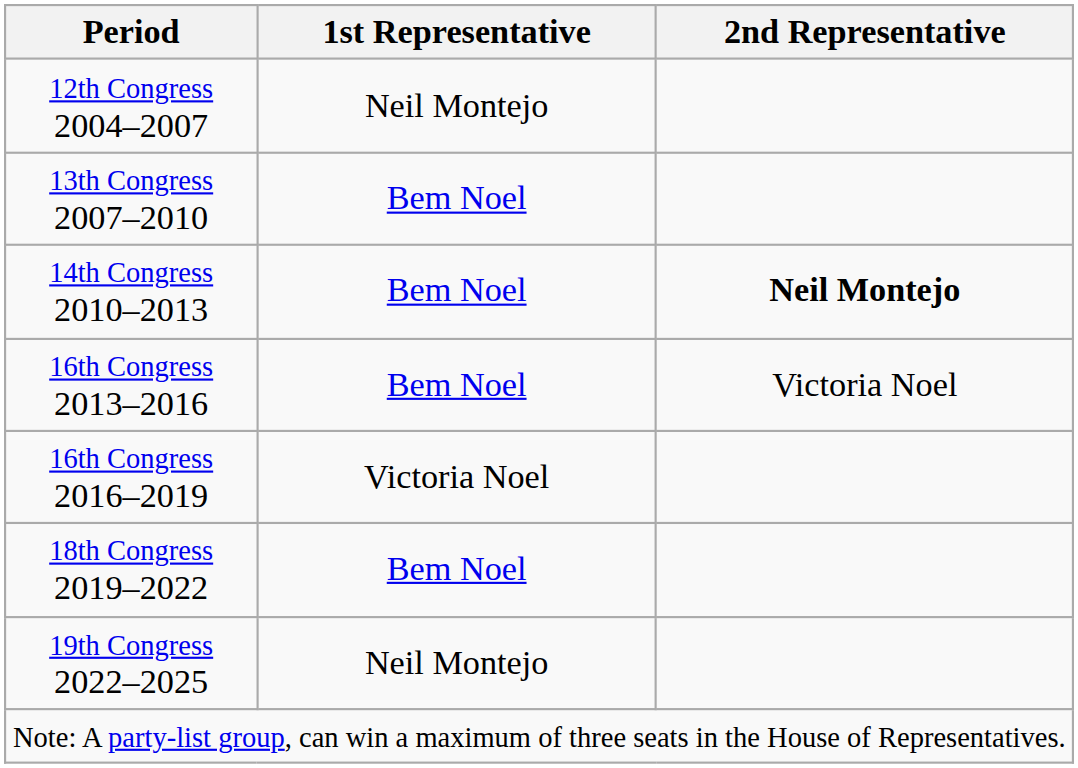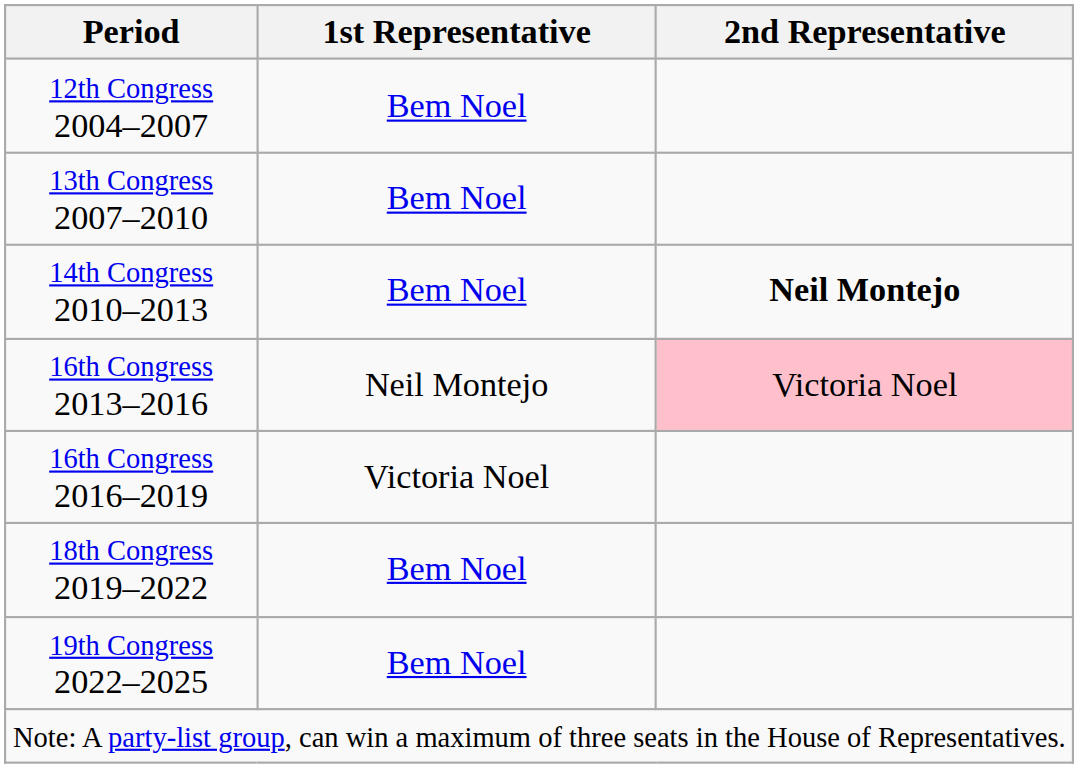 <table class="wikitable"; style="text-align:center">
 <tr>
 <th>Period</th>
 <th>1st Representative</th>
 <th>2nd Representative</th>
 </tr>
 <tr>
 <td><small><a href='#'>12th Congress</a></small><br>2004–2007</td>
-<td>Neil Montejo</td>
+<td><a href='#'>Bem Noel</a></td>
 <td></td>
 </tr>
 <tr>
 <td><small><a href='#'>13th Congress</a></small><br>2007–2010</td>
 <td><a href='#'>Bem Noel</a></td>
 <td></td>
 </tr>
 <tr>
 <td><small><a href='#'>14th Congress</a></small><br>2010–2013</td>
 <td><a href='#'>Bem Noel</a></td>
 <td><strong>Neil Montejo</strong></td>
 </tr>
 <tr>
 <td><small><a href='#'>16th Congress</a></small><br>2013–2016</td>
-<td><a href='#'>Bem Noel</a></td>
-<td>Victoria Noel<br></td>
+<td>Neil Montejo</td>
+<td style="background: pink;">Victoria Noel<br></td>
 </tr>
 <tr>
 <td><small><a href='#'>16th Congress</a></small><br>2016–2019</td>
 <td>Victoria Noel</td>
 <td></td>
 </tr>
 <tr>
 <td><small><a href='#'>18th Congress</a></small><br>2019–2022</td>
 <td><a href='#'>Bem Noel</a></td>
 <td></td>
 </tr>
 <tr>
 <td><small><a href='#'>19th Congress</a></small><br>2022–2025</td>
-<td>Neil Montejo</td>
+<td><a href='#'>Bem Noel</a><br></td>
 <td></td>
 </tr>
 <tr>
 <td colspan=3><small>Note: A <a href='#'>party-list group</a>, can win a maximum of three seats in the House of Representatives.</small></td>
 </tr>
 </table>
